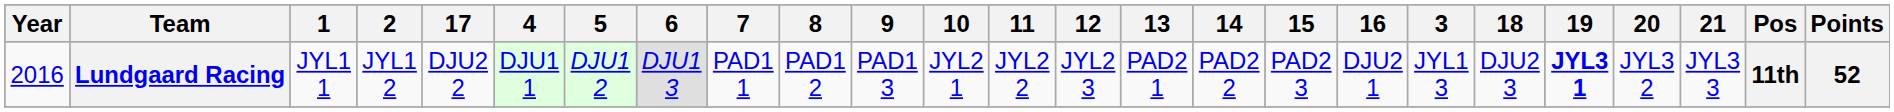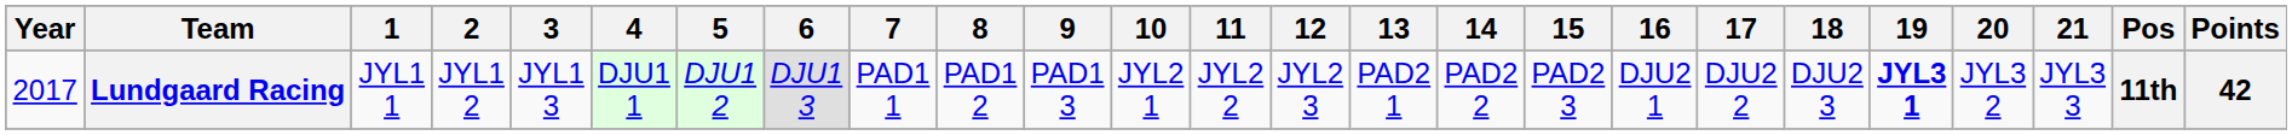 <table class="wikitable" style="text-align:center; font-size:85%">
 <tr>
 <th>Year</th>
 <th>Team</th>
 <th>1</th>
 <th>2</th>
-<th>17</th>
+<th>3</th>
 <th>4</th>
 <th>5</th>
 <th>6</th>
 <th>7</th>
 <th>8</th>
 <th>9</th>
 <th>10</th>
 <th>11</th>
 <th>12</th>
 <th>13</th>
 <th>14</th>
 <th>15</th>
 <th>16</th>
-<th>3</th>
+<th>17</th>
 <th>18</th>
 <th>19</th>
 <th>20</th>
 <th>21</th>
 <th>Pos</th>
 <th>Points</th>
 </tr>
 <tr>
-<td><a href='#'>2016</a></td>
+<td><a href='#'>2017</a></td>
 <th nowrap><a href='#'>Lundgaard Racing</a></th>
 <td style="background:#;"><a href='#'>JYL1<br>1</a></td>
 <td style="background:#;"><a href='#'>JYL1<br>2</a></td>
-<td style="background:#;"><a href='#'>DJU2<br>2</a></td>
+<td style="background:#;"><a href='#'>JYL1<br>3</a></td>
 <td style="background:#DFFFDF;"><a href='#'>DJU1<br>1</a><br></td>
 <td style="background:#DFFFDF;"><em><a href='#'>DJU1<br>2</a></em><br></td>
 <td style="background:#DFDFDF;"><em><a href='#'>DJU1<br>3</a></em><br></td>
 <td style="background:#;"><a href='#'>PAD1<br>1</a></td>
 <td style="background:#;"><a href='#'>PAD1<br>2</a></td>
 <td style="background:#;"><a href='#'>PAD1<br>3</a></td>
 <td style="background:#;"><a href='#'>JYL2<br>1</a></td>
 <td style="background:#;"><a href='#'>JYL2<br>2</a></td>
 <td style="background:#;"><a href='#'>JYL2<br>3</a></td>
 <td style="background:#;"><a href='#'>PAD2<br>1</a></td>
 <td style="background:#;"><a href='#'>PAD2<br>2</a></td>
 <td style="background:#;"><a href='#'>PAD2<br>3</a></td>
 <td style="background:#;"><a href='#'>DJU2<br>1</a></td>
-<td style="background:#;"><a href='#'>JYL1<br>3</a></td>
+<td style="background:#;"><a href='#'>DJU2<br>2</a></td>
 <td style="background:#;"><a href='#'>DJU2<br>3</a></td>
 <td style="background:#;"><strong><a href='#'>JYL3<br>1</a></strong></td>
 <td style="background:#;"><a href='#'>JYL3<br>2</a></td>
 <td style="background:#;"><a href='#'>JYL3<br>3</a></td>
 <th>11th</th>
-<th>52</th>
+<th>42</th>
 </tr>
 </table>
